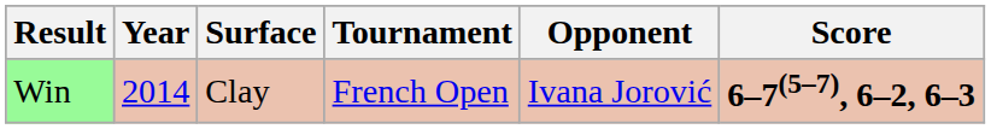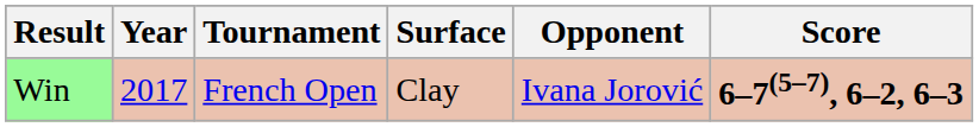 <table class="wikitable">
 <tr>
 <th>Result</th>
 <th>Year</th>
+<th>Tournament</th>
 <th>Surface</th>
-<th>Tournament</th>
 <th>Opponent</th>
 <th>Score</th>
 </tr>
 <tr style="background:#ebc2af;">
 <td bgcolor=98fb98>Win</td>
-<td><a href='#'>2014</a></td>
+<td><a href='#'>2017</a></td>
+<td><a href='#'>French Open</a></td>
 <td>Clay</td>
-<td><a href='#'>French Open</a></td>
 <td> <a href='#'>Ivana Jorović</a></td>
 <td><strong>6–7<sup>(5–7)</sup>, 6–2, 6–3</strong></td>
 </tr>
 </table>
